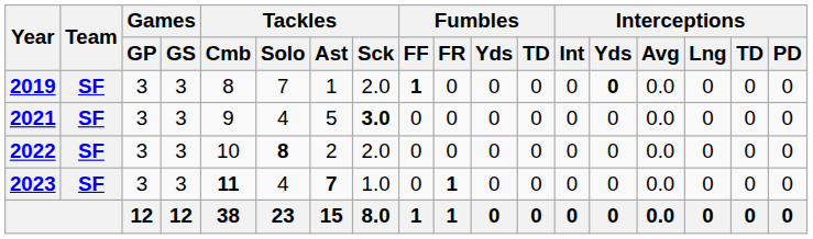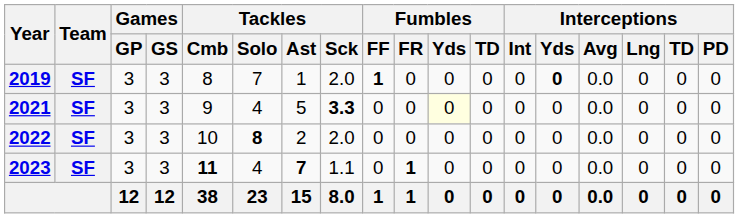 <table class="wikitable" style="text-align:center;">
 <tr>
 <th rowspan="2">Year</th>
 <th rowspan="2">Team</th>
 <th colspan="2">Games</th>
 <th colspan="4">Tackles</th>
 <th colspan="4">Fumbles</th>
 <th colspan="6">Interceptions</th>
 </tr>
 <tr>
 <th>GP</th>
 <th>GS</th>
 <th>Cmb</th>
 <th>Solo</th>
 <th>Ast</th>
 <th>Sck</th>
 <th>FF</th>
 <th>FR</th>
 <th>Yds</th>
 <th>TD</th>
 <th>Int</th>
 <th>Yds</th>
 <th>Avg</th>
 <th>Lng</th>
 <th>TD</th>
 <th>PD</th>
 </tr>
 <tr>
 <th><a href='#'>2019</a></th>
 <th><a href='#'>SF</a></th>
 <td>3</td>
 <td>3</td>
 <td>8</td>
 <td>7</td>
 <td>1</td>
 <td>2.0</td>
 <td><strong>1</strong></td>
 <td>0</td>
 <td>0</td>
 <td>0</td>
 <td>0</td>
 <td><strong>0</strong></td>
 <td>0.0</td>
 <td>0</td>
 <td>0</td>
 <td>0</td>
 </tr>
 <tr>
 <th><a href='#'>2021</a></th>
 <th><a href='#'>SF</a></th>
 <td>3</td>
 <td>3</td>
 <td>9</td>
 <td>4</td>
 <td>5</td>
-<td><strong>3.0</strong></td>
+<td><strong>3.3</strong></td>
 <td>0</td>
 <td>0</td>
-<td>0</td>
+<td style="background: lightyellow;">0</td>
 <td>0</td>
 <td>0</td>
 <td>0</td>
 <td>0.0</td>
 <td>0</td>
 <td>0</td>
 <td>0</td>
 </tr>
 <tr>
 <th><a href='#'>2022</a></th>
 <th><a href='#'>SF</a></th>
 <td>3</td>
 <td>3</td>
 <td>10</td>
 <td><strong>8</strong></td>
 <td>2</td>
 <td>2.0</td>
 <td>0</td>
 <td>0</td>
 <td>0</td>
 <td>0</td>
 <td>0</td>
 <td>0</td>
 <td>0.0</td>
 <td>0</td>
 <td>0</td>
 <td>0</td>
 </tr>
 <tr>
 <th><a href='#'>2023</a></th>
 <th><a href='#'>SF</a></th>
 <td>3</td>
 <td>3</td>
 <td><strong>11</strong></td>
 <td>4</td>
 <td><strong>7</strong></td>
-<td>1.0</td>
+<td>1.1</td>
 <td>0</td>
 <td><strong>1</strong></td>
 <td>0</td>
 <td>0</td>
 <td>0</td>
 <td>0</td>
 <td>0.0</td>
 <td>0</td>
 <td>0</td>
 <td>0</td>
 </tr>
 <tr>
 <th colspan="2"></th>
 <th>12</th>
 <th>12</th>
 <th>38</th>
 <th>23</th>
 <th>15</th>
 <th>8.0</th>
 <th>1</th>
 <th>1</th>
 <th>0</th>
 <th>0</th>
 <th>0</th>
 <th>0</th>
 <th>0.0</th>
 <th>0</th>
 <th>0</th>
 <th>0</th>
 </tr>
 </table>
